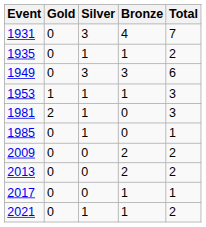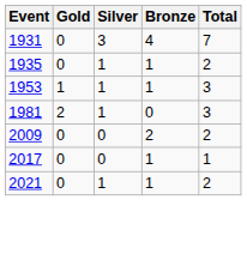 <table class="wikitable">
 <tr>
 <th>Event</th>
 <th>Gold</th>
 <th>Silver</th>
 <th>Bronze</th>
 <th>Total</th>
 </tr>
 <tr>
 <td><a href='#'>1931</a></td>
 <td>0</td>
 <td>3</td>
 <td>4</td>
 <td>7</td>
 </tr>
 <tr>
 <td><a href='#'>1935</a></td>
 <td>0</td>
 <td>1</td>
 <td>1</td>
 <td>2</td>
 </tr>
 <tr>
-<td><a href='#'>1949</a></td>
-<td>0</td>
-<td>3</td>
-<td>3</td>
-<td>6</td>
-</tr>
-<tr>
 <td><a href='#'>1953</a></td>
 <td>1</td>
 <td>1</td>
 <td>1</td>
 <td>3</td>
 </tr>
 <tr>
 <td><a href='#'>1981</a></td>
 <td>2</td>
 <td>1</td>
 <td>0</td>
 <td>3</td>
 </tr>
 <tr>
-<td><a href='#'>1985</a></td>
-<td>0</td>
-<td>1</td>
-<td>0</td>
-<td>1</td>
-</tr>
-<tr>
 <td><a href='#'>2009</a></td>
-<td>0</td>
-<td>0</td>
-<td>2</td>
-<td>2</td>
-</tr>
-<tr>
-<td><a href='#'>2013</a></td>
 <td>0</td>
 <td>0</td>
 <td>2</td>
 <td>2</td>
 </tr>
 <tr>
 <td><a href='#'>2017</a></td>
 <td>0</td>
 <td>0</td>
 <td>1</td>
 <td>1</td>
 </tr>
 <tr>
 <td><a href='#'>2021</a></td>
 <td>0</td>
 <td>1</td>
 <td>1</td>
 <td>2</td>
 </tr>
 </table>
